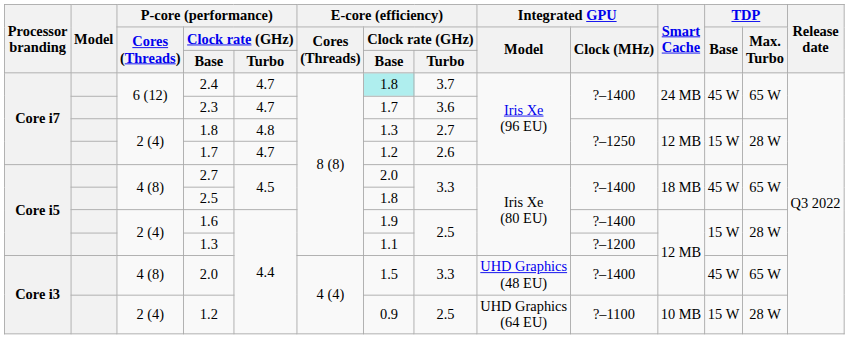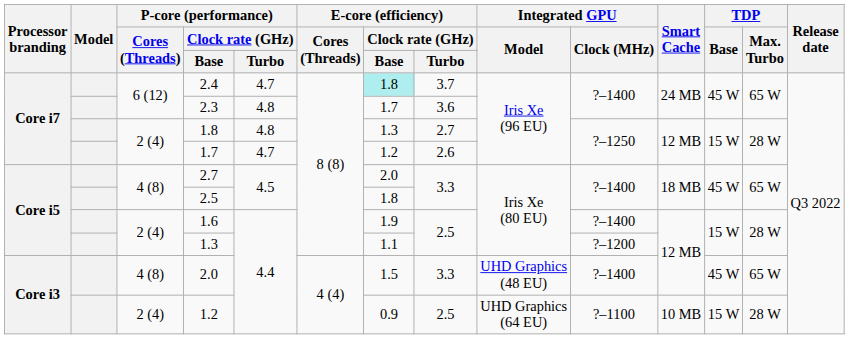 <table class="wikitable sortable nowrap" style="text-align: center;">
 <tr>
 <th class="unsortable" rowspan="3">Processor<br>branding</th>
 <th rowspan="3">Model</th>
 <th colspan="3">P-core (performance)</th>
 <th colspan="3">E-core (efficiency)</th>
 <th colspan="2">Integrated <a href='#'>GPU</a></th>
 <th class="unsortable" rowspan="3"><a href='#'>Smart<br>Cache</a></th>
 <th colspan="2"><a href='#'>TDP</a></th>
 <th rowspan="3">Release<br>date</th>
 </tr>
 <tr>
 <th class="unsortable" rowspan="2"><a href='#'>Cores</a><br>(<a href='#'>Threads</a>)</th>
 <th colspan="2"><a href='#'>Clock rate</a> (GHz)</th>
 <th class="unsortable" rowspan="2">Cores<br>(Threads)</th>
 <th colspan="2">Clock rate (GHz)</th>
 <th class="unsortable" rowspan="2">Model</th>
 <th class="unsortable" rowspan="2">Clock (MHz)</th>
 <th rowspan="2">Base</th>
 <th class="unsortable" rowspan="2">Max.<br>Turbo</th>
 </tr>
 <tr>
 <th class="unsortable">Base</th>
 <th class="unsortable">Turbo</th>
 <th class="unsortable">Base</th>
 <th class="unsortable">Turbo</th>
 </tr>
 <tr>
 <th rowspan="4">Core i7</th>
 <th style="text-align:left;" data-sort-value="sku10"></th>
 <td rowspan="2">6 (12)</td>
 <td>2.4</td>
 <td>4.7</td>
 <td rowspan="8">8 (8)</td>
 <td style="background: paleturquoise;">1.8</td>
 <td>3.7</td>
 <td rowspan="4"><a href='#'>Iris Xe</a><br>(96 EU)</td>
 <td rowspan="2">?–1400</td>
 <td rowspan="2">24 MB</td>
 <td rowspan="2">45 W</td>
 <td rowspan="2">65 W</td>
 <td rowspan="10">Q3 2022</td>
 </tr>
 <tr>
 <th style="text-align:left;" data-sort-value="sku9"></th>
 <td>2.3</td>
-<td>4.7</td>
+<td>4.8</td>
 <td>1.7</td>
 <td>3.6</td>
 </tr>
 <tr>
 <th style="text-align:left;" data-sort-value="sku8"></th>
 <td rowspan="2">2 (4)</td>
 <td>1.8</td>
 <td>4.8</td>
 <td>1.3</td>
 <td>2.7</td>
 <td rowspan="2">?–1250</td>
 <td rowspan="2">12 MB</td>
 <td rowspan="2">15 W</td>
 <td rowspan="2">28 W</td>
 </tr>
 <tr>
 <th style="text-align:left;" data-sort-value="sku7"></th>
 <td>1.7</td>
 <td>4.7</td>
 <td>1.2</td>
 <td>2.6</td>
 </tr>
 <tr>
 <th rowspan="4">Core i5</th>
 <th style="text-align:left;" data-sort-value="sku6"></th>
 <td rowspan="2">4 (8)</td>
 <td>2.7</td>
 <td rowspan="2">4.5</td>
 <td>2.0</td>
 <td rowspan="2">3.3</td>
 <td rowspan="4">Iris Xe<br>(80 EU)</td>
 <td rowspan="2">?–1400</td>
 <td rowspan="2">18 MB</td>
 <td rowspan="2">45 W</td>
 <td rowspan="2">65 W</td>
 </tr>
 <tr>
 <th style="text-align:left;" data-sort-value="sku5"></th>
 <td>2.5</td>
 <td>1.8</td>
 </tr>
 <tr>
 <th style="text-align:left;" data-sort-value="sku4"></th>
 <td rowspan="2">2 (4)</td>
 <td>1.6</td>
 <td rowspan="4">4.4</td>
 <td>1.9</td>
 <td rowspan="2">2.5</td>
 <td>?–1400</td>
 <td rowspan="3">12 MB</td>
 <td rowspan="2">15 W</td>
 <td rowspan="2">28 W</td>
 </tr>
 <tr>
 <th style="text-align:left;" data-sort-value="sku3"></th>
 <td>1.3</td>
 <td>1.1</td>
 <td>?–1200</td>
 </tr>
 <tr>
 <th rowspan="2">Core i3</th>
 <th style="text-align:left;" data-sort-value="sku2"></th>
 <td>4 (8)</td>
 <td>2.0</td>
 <td rowspan="2">4 (4)</td>
 <td>1.5</td>
 <td>3.3</td>
 <td><a href='#'>UHD Graphics</a><br>(48 EU)</td>
 <td>?–1400</td>
 <td>45 W</td>
 <td>65 W</td>
 </tr>
 <tr>
 <th style="text-align:left;" data-sort-value="sku1"></th>
 <td>2 (4)</td>
 <td>1.2</td>
 <td>0.9</td>
 <td>2.5</td>
 <td>UHD Graphics<br>(64 EU)</td>
 <td>?–1100</td>
 <td>10 MB</td>
 <td>15 W</td>
 <td>28 W</td>
 </tr>
 </table>
